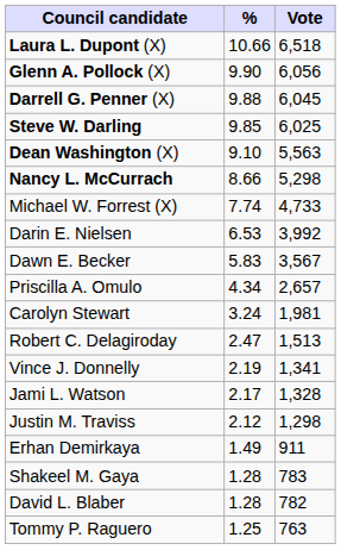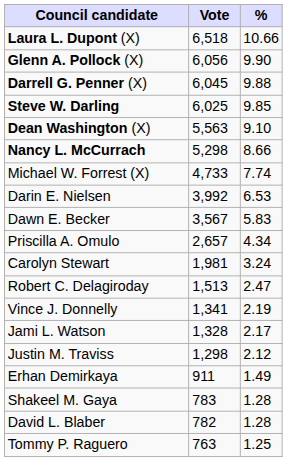 <table class="wikitable">
 <tr>
 <th style="background:#ddf;" width="200px">Council candidate</th>
+<th style="background:#ddf;" width="50px">Vote</th>
 <th style="background:#ddf;" width="30px">%</th>
-<th style="background:#ddf;" width="50px">Vote</th>
 </tr>
 <tr>
 <td><strong>Laura L. Dupont</strong> (X)</td>
+<td>6,518</td>
 <td>10.66</td>
-<td>6,518</td>
 </tr>
 <tr>
 <td><strong>Glenn A. Pollock</strong> (X)</td>
+<td>6,056</td>
 <td>9.90</td>
-<td>6,056</td>
 </tr>
 <tr>
 <td><strong>Darrell G. Penner</strong> (X)</td>
+<td>6,045</td>
 <td>9.88</td>
-<td>6,045</td>
 </tr>
 <tr>
 <td><strong>Steve W. Darling</strong></td>
+<td>6,025</td>
 <td>9.85</td>
-<td>6,025</td>
 </tr>
 <tr>
 <td><strong>Dean Washington</strong> (X)</td>
+<td>5,563</td>
 <td>9.10</td>
-<td>5,563</td>
 </tr>
 <tr>
 <td><strong>Nancy L. McCurrach</strong></td>
+<td>5,298</td>
 <td>8.66</td>
-<td>5,298</td>
 </tr>
 <tr>
 <td>Michael W. Forrest (X)</td>
+<td>4,733</td>
 <td>7.74</td>
-<td>4,733</td>
 </tr>
 <tr>
 <td>Darin E. Nielsen</td>
+<td>3,992</td>
 <td>6.53</td>
-<td>3,992</td>
 </tr>
 <tr>
 <td>Dawn E. Becker</td>
+<td>3,567</td>
 <td>5.83</td>
-<td>3,567</td>
 </tr>
 <tr>
 <td>Priscilla A. Omulo</td>
+<td>2,657</td>
 <td>4.34</td>
-<td>2,657</td>
 </tr>
 <tr>
 <td>Carolyn Stewart</td>
+<td>1,981</td>
 <td>3.24</td>
-<td>1,981</td>
 </tr>
 <tr>
 <td>Robert C. Delagiroday</td>
+<td>1,513</td>
 <td>2.47</td>
-<td>1,513</td>
 </tr>
 <tr>
 <td>Vince J. Donnelly</td>
+<td>1,341</td>
 <td>2.19</td>
-<td>1,341</td>
 </tr>
 <tr>
 <td>Jami L. Watson</td>
+<td>1,328</td>
 <td>2.17</td>
-<td>1,328</td>
 </tr>
 <tr>
 <td>Justin M. Traviss</td>
+<td>1,298</td>
 <td>2.12</td>
-<td>1,298</td>
 </tr>
 <tr>
 <td>Erhan Demirkaya</td>
+<td>911</td>
 <td>1.49</td>
-<td>911</td>
 </tr>
 <tr>
 <td>Shakeel M. Gaya</td>
+<td>783</td>
 <td>1.28</td>
-<td>783</td>
 </tr>
 <tr>
 <td>David L. Blaber</td>
+<td>782</td>
 <td>1.28</td>
-<td>782</td>
 </tr>
 <tr>
 <td>Tommy P. Raguero</td>
+<td>763</td>
 <td>1.25</td>
-<td>763</td>
 </tr>
 </table>
